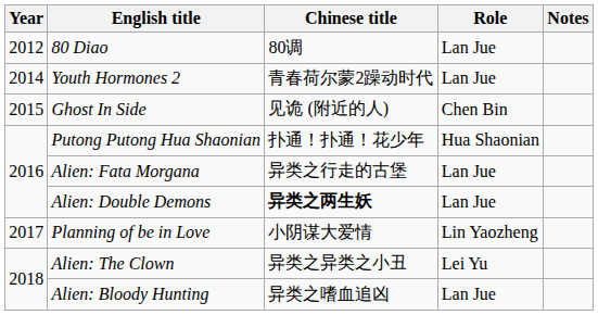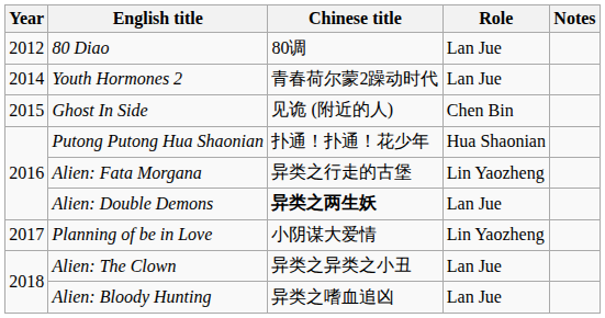 <table class="wikitable">
 <tr>
 <th>Year</th>
 <th>English title</th>
 <th>Chinese title</th>
 <th>Role</th>
 <th>Notes</th>
 </tr>
 <tr>
 <td>2012</td>
 <td><em>80 Diao</em></td>
 <td>80调</td>
 <td>Lan Jue</td>
 <td></td>
 </tr>
 <tr>
 <td>2014</td>
 <td><em>Youth Hormones 2</em></td>
 <td>青春荷尔蒙2躁动时代</td>
 <td>Lan Jue</td>
 <td></td>
 </tr>
 <tr>
 <td>2015</td>
 <td><em>Ghost In Side</em></td>
 <td>见诡 (附近的人)</td>
 <td>Chen Bin</td>
 <td></td>
 </tr>
 <tr>
 <td rowspan=3>2016</td>
 <td><em>Putong Putong Hua Shaonian</em></td>
 <td>扑通！扑通！花少年</td>
 <td>Hua Shaonian</td>
 <td></td>
 </tr>
 <tr>
 <td><em>Alien: Fata Morgana</em></td>
 <td>异类之行走的古堡</td>
-<td>Lan Jue</td>
+<td>Lin Yaozheng</td>
 <td></td>
 </tr>
 <tr>
 <td><em>Alien: Double Demons</em></td>
 <td><strong>异类之两生妖</strong></td>
 <td>Lan Jue</td>
 <td></td>
 </tr>
 <tr>
 <td>2017</td>
 <td><em>Planning of be in Love </em></td>
 <td>小阴谋大爱情</td>
 <td>Lin Yaozheng</td>
 <td></td>
 </tr>
 <tr>
 <td rowspan=2>2018</td>
 <td><em>Alien: The Clown</em></td>
 <td>异类之异类之小丑</td>
-<td>Lei Yu</td>
+<td>Lan Jue</td>
 <td></td>
 </tr>
 <tr>
 <td><em>Alien: Bloody Hunting</em></td>
 <td>异类之嗜血追凶</td>
 <td>Lan Jue</td>
 <td></td>
 </tr>
 </table>
